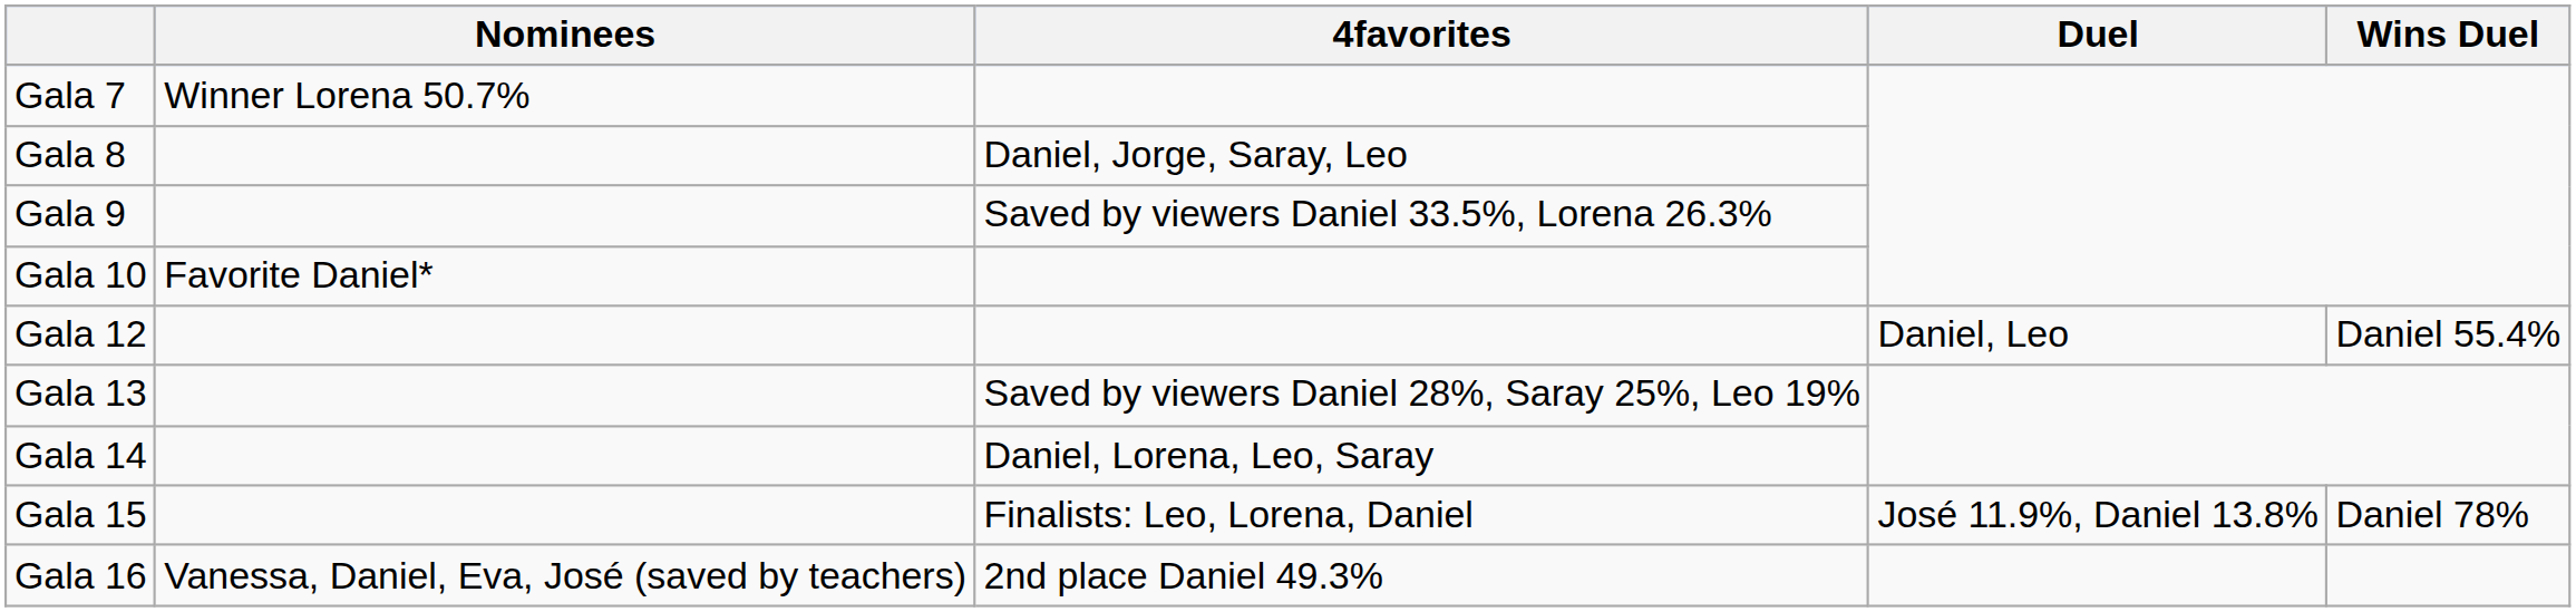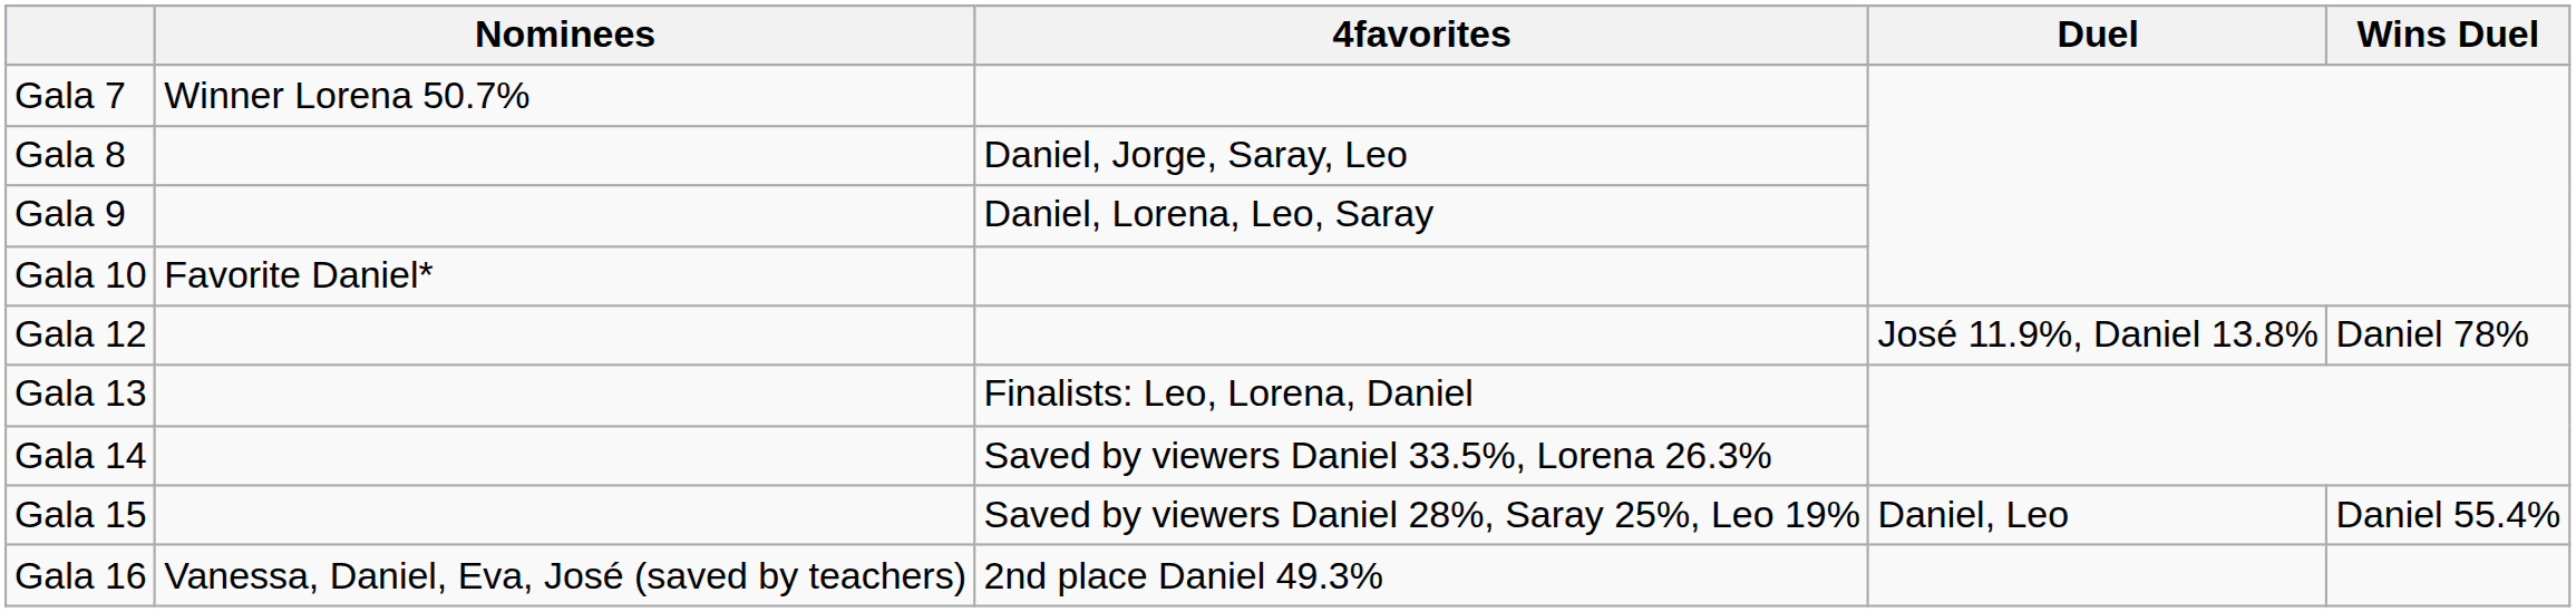 <table class="wikitable">
 <tr style="BACKGROUND:#69f;">
 <th></th>
 <th>Nominees</th>
 <th>4favorites</th>
 <th>Duel</th>
 <th>Wins Duel</th>
 </tr>
 <tr>
 <td>Gala 7</td>
 <td>Winner Lorena 50.7%</td>
 <td></td>
 </tr>
 <tr>
 <td>Gala 8</td>
 <td></td>
 <td>Daniel, Jorge, Saray, Leo</td>
 </tr>
 <tr>
 <td>Gala 9</td>
 <td></td>
-<td>Saved by viewers Daniel 33.5%, Lorena 26.3%</td>
+<td>Daniel, Lorena, Leo, Saray</td>
 </tr>
 <tr>
 <td>Gala 10</td>
 <td>Favorite Daniel*</td>
 <td></td>
 </tr>
 <tr>
 <td>Gala 12</td>
 <td></td>
 <td></td>
-<td>Daniel, Leo</td>
-<td>Daniel 55.4%</td>
+<td>José 11.9%, Daniel 13.8%</td>
+<td>Daniel 78%</td>
 </tr>
 <tr>
 <td>Gala 13</td>
 <td></td>
-<td>Saved by viewers Daniel 28%, Saray 25%, Leo 19%</td>
+<td>Finalists: Leo, Lorena, Daniel</td>
 </tr>
 <tr>
 <td>Gala 14</td>
 <td></td>
-<td>Daniel, Lorena, Leo, Saray</td>
+<td>Saved by viewers Daniel 33.5%, Lorena 26.3%</td>
 </tr>
 <tr>
 <td>Gala 15</td>
 <td></td>
-<td>Finalists: Leo, Lorena, Daniel</td>
-<td>José 11.9%, Daniel 13.8%</td>
-<td>Daniel 78%</td>
+<td>Saved by viewers Daniel 28%, Saray 25%, Leo 19%</td>
+<td>Daniel, Leo</td>
+<td>Daniel 55.4%</td>
 </tr>
 <tr>
 <td>Gala 16</td>
 <td>Vanessa, Daniel, Eva, José (saved by teachers)</td>
 <td>2nd place Daniel 49.3%</td>
 <td></td>
 </tr>
 </table>
